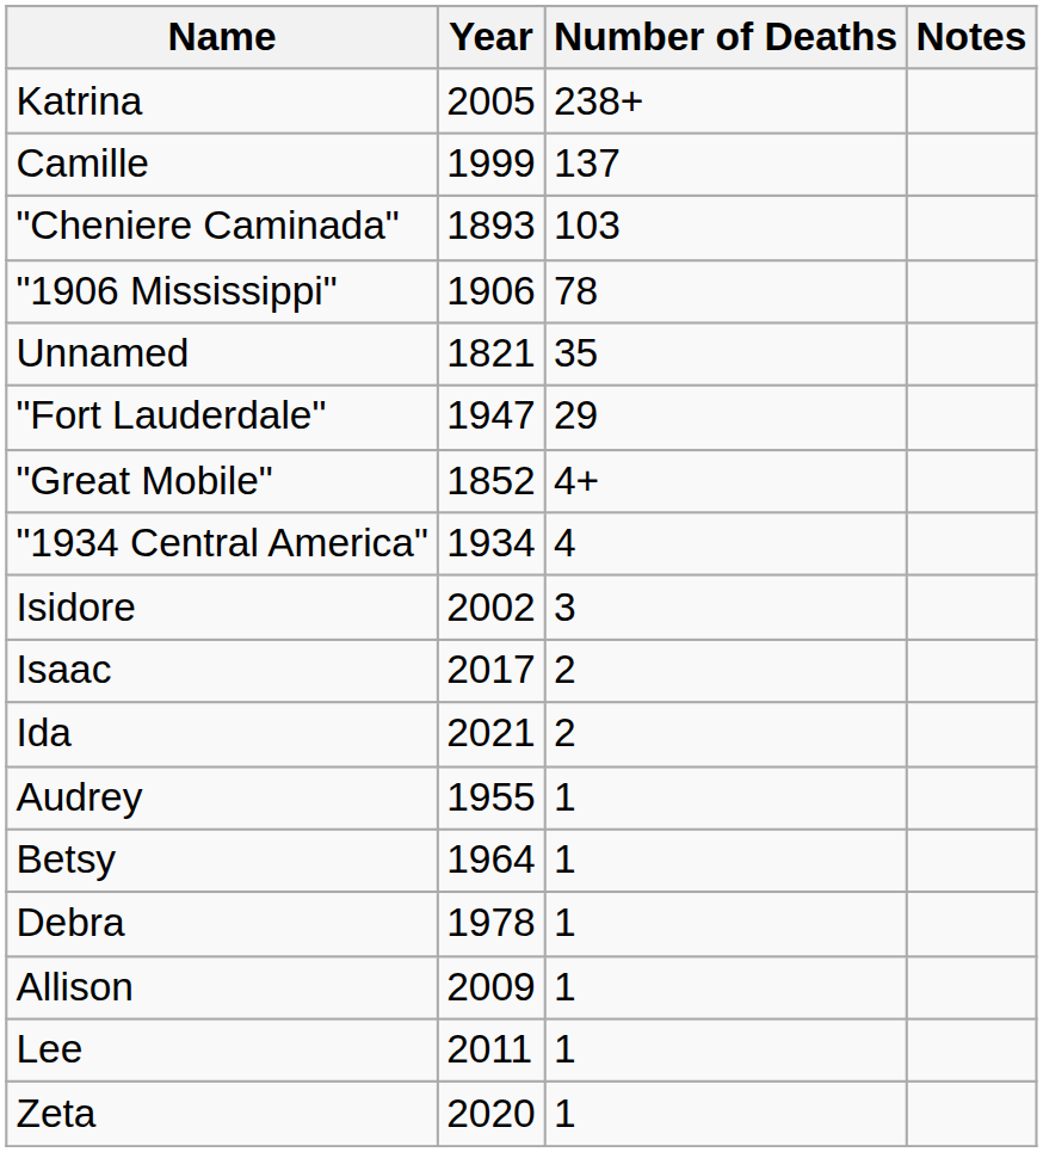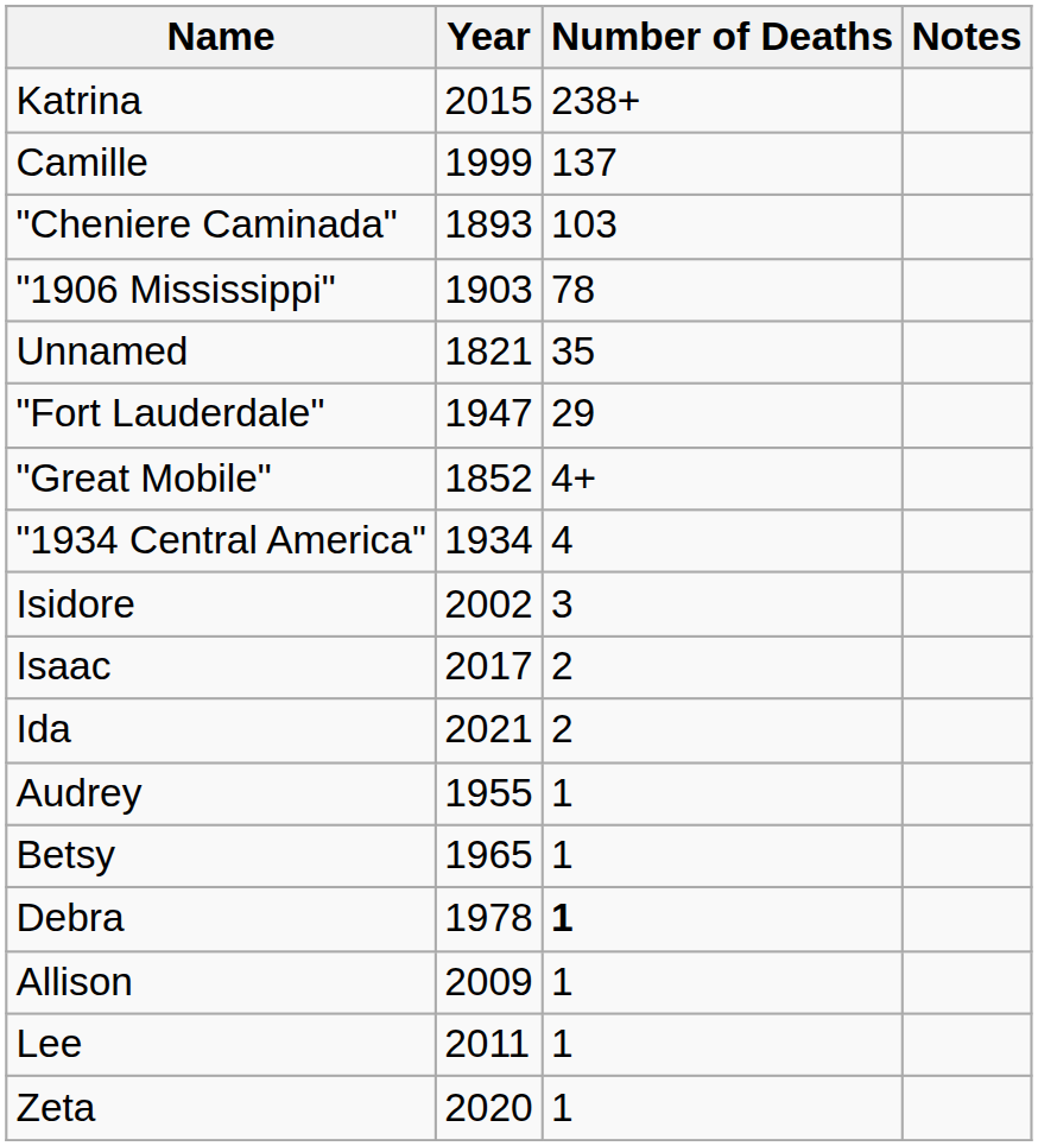 <table class="wikitable sortable plainrowheaders" style="margin:1em auto;">
 <tr>
 <th>Name</th>
 <th>Year</th>
 <th>Number of Deaths</th>
 <th>Notes</th>
 </tr>
 <tr>
 <td>Katrina</td>
-<td>2005</td>
+<td>2015</td>
 <td>238+</td>
 <td></td>
 </tr>
 <tr>
 <td>Camille</td>
 <td>1999</td>
 <td>137</td>
 <td></td>
 </tr>
 <tr>
 <td>"Cheniere Caminada"</td>
 <td>1893</td>
 <td>103</td>
 <td></td>
 </tr>
 <tr>
 <td>"1906 Mississippi"</td>
-<td>1906</td>
+<td>1903</td>
 <td>78</td>
 <td></td>
 </tr>
 <tr>
 <td>Unnamed</td>
 <td>1821</td>
 <td>35</td>
 <td></td>
 </tr>
 <tr>
 <td>"Fort Lauderdale"</td>
 <td>1947</td>
 <td>29</td>
 <td></td>
 </tr>
 <tr>
 <td>"Great Mobile"</td>
 <td>1852</td>
 <td>4+</td>
 <td></td>
 </tr>
 <tr>
 <td>"1934 Central America"</td>
 <td>1934</td>
 <td>4</td>
 <td></td>
 </tr>
 <tr>
 <td>Isidore</td>
 <td>2002</td>
 <td>3</td>
 <td></td>
 </tr>
 <tr>
 <td>Isaac</td>
 <td>2017</td>
 <td>2</td>
 <td></td>
 </tr>
 <tr>
 <td>Ida</td>
 <td>2021</td>
 <td>2</td>
 <td></td>
 </tr>
 <tr>
 <td>Audrey</td>
 <td>1955</td>
 <td>1</td>
 <td></td>
 </tr>
 <tr>
 <td>Betsy</td>
-<td>1964</td>
+<td>1965</td>
 <td>1</td>
 <td></td>
 </tr>
 <tr>
 <td>Debra</td>
 <td>1978</td>
-<td>1</td>
+<td><strong>1</strong></td>
 <td></td>
 </tr>
 <tr>
 <td>Allison</td>
 <td>2009</td>
 <td>1</td>
 <td></td>
 </tr>
 <tr>
 <td>Lee</td>
 <td>2011</td>
 <td>1</td>
 <td></td>
 </tr>
 <tr>
 <td>Zeta</td>
 <td>2020</td>
 <td>1</td>
 <td></td>
 </tr>
 </table>
